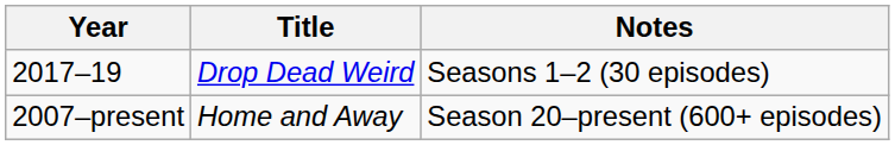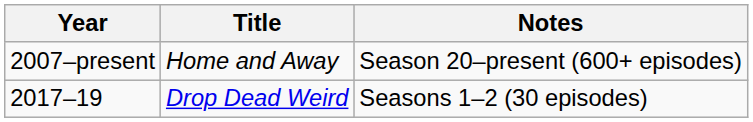 <table class="wikitable">
 <tr>
 <th>Year</th>
 <th>Title</th>
 <th>Notes</th>
 </tr>
 <tr>
+<td>2007–present</td>
+<td><em>Home and Away</em></td>
+<td>Season 20–present (600+ episodes)</td>
+</tr>
+<tr>
 <td>2017–19</td>
 <td><em><a href='#'>Drop Dead Weird</a></em></td>
 <td>Seasons 1–2 (30 episodes)</td>
 </tr>
-<tr>
-<td>2007–present</td>
-<td><em>Home and Away</em></td>
-<td>Season 20–present (600+ episodes)</td>
-</tr>
 </table>
